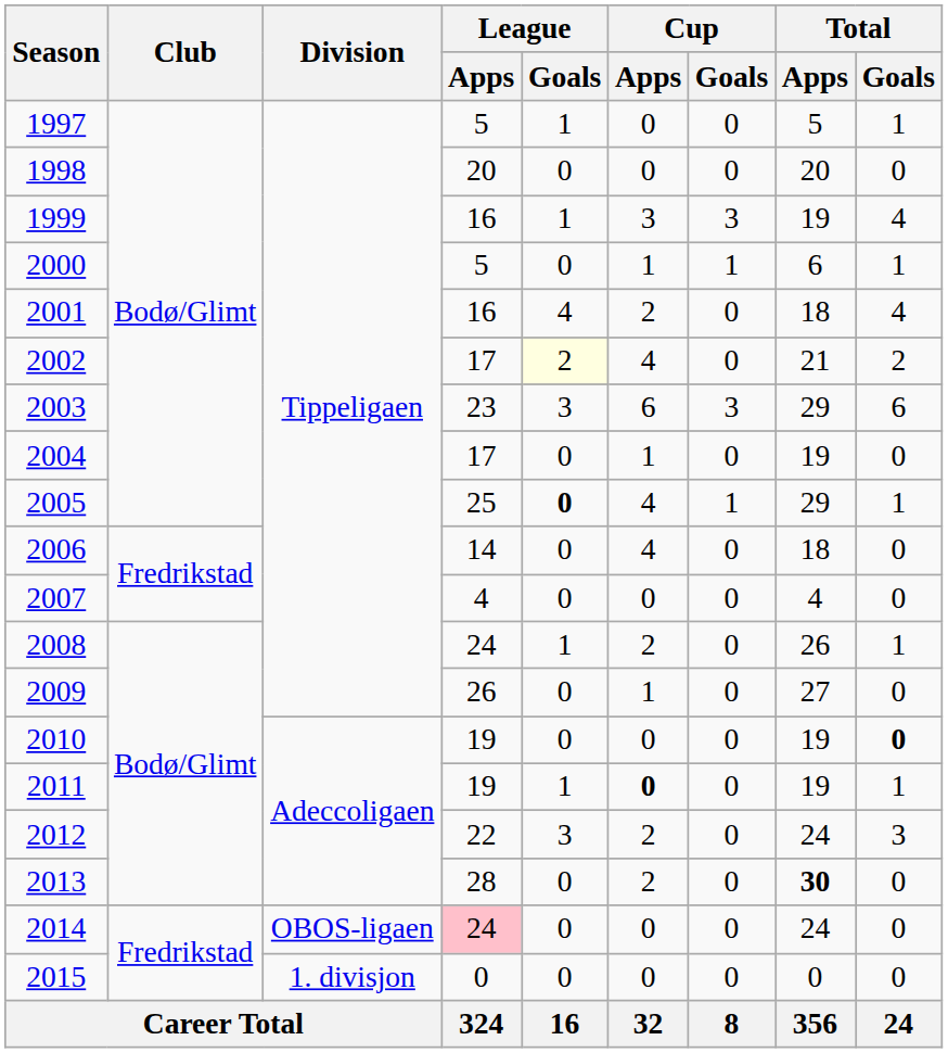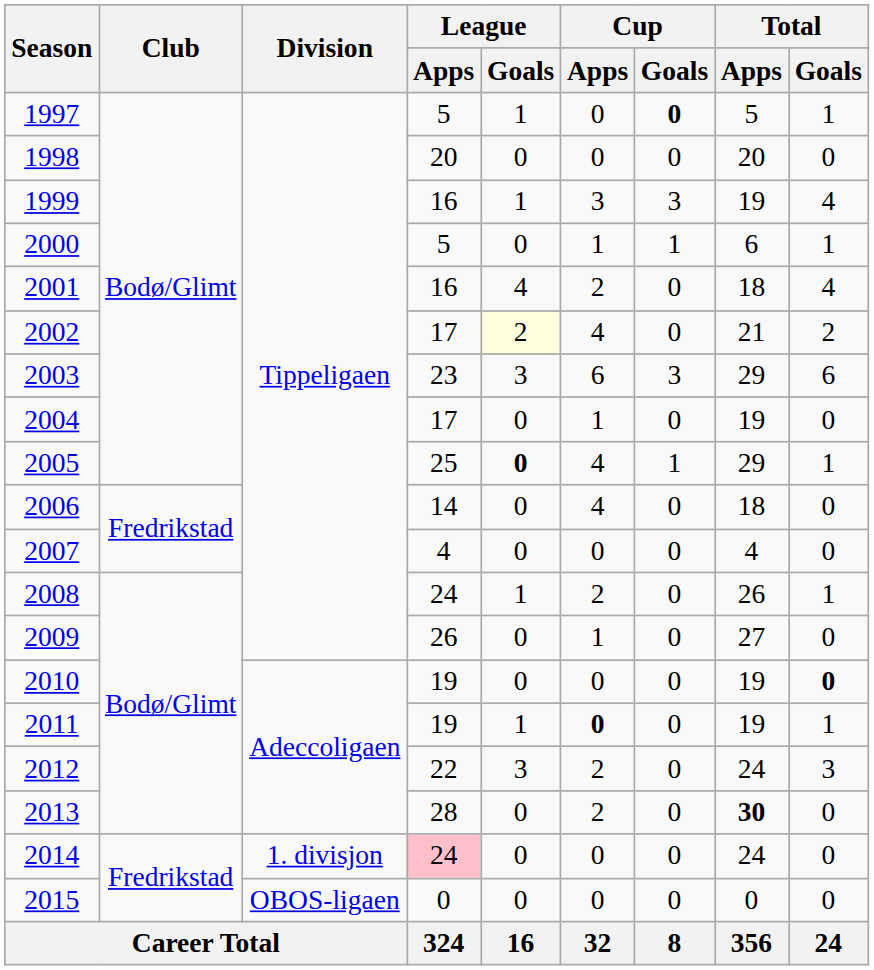 <table class="wikitable" style="text-align: center;">
 <tr>
 <th rowspan="2">Season</th>
 <th rowspan="2">Club</th>
 <th rowspan="2">Division</th>
 <th colspan="2">League</th>
 <th colspan="2">Cup</th>
 <th colspan="2">Total</th>
 </tr>
 <tr>
 <th>Apps</th>
 <th>Goals</th>
 <th>Apps</th>
 <th>Goals</th>
 <th>Apps</th>
 <th>Goals</th>
 </tr>
 <tr>
 <td><a href='#'>1997</a></td>
 <td rowspan="9" valign="center"><a href='#'>Bodø/Glimt</a></td>
 <td rowspan="13" valign="center"><a href='#'>Tippeligaen</a></td>
 <td>5</td>
 <td>1</td>
 <td>0</td>
-<td>0</td>
+<td><strong>0</strong></td>
 <td>5</td>
 <td>1</td>
 </tr>
 <tr>
 <td><a href='#'>1998</a></td>
 <td>20</td>
 <td>0</td>
 <td>0</td>
 <td>0</td>
 <td>20</td>
 <td>0</td>
 </tr>
 <tr>
 <td><a href='#'>1999</a></td>
 <td>16</td>
 <td>1</td>
 <td>3</td>
 <td>3</td>
 <td>19</td>
 <td>4</td>
 </tr>
 <tr>
 <td><a href='#'>2000</a></td>
 <td>5</td>
 <td>0</td>
 <td>1</td>
 <td>1</td>
 <td>6</td>
 <td>1</td>
 </tr>
 <tr>
 <td><a href='#'>2001</a></td>
 <td>16</td>
 <td>4</td>
 <td>2</td>
 <td>0</td>
 <td>18</td>
 <td>4</td>
 </tr>
 <tr>
 <td><a href='#'>2002</a></td>
 <td>17</td>
 <td style="background: lightyellow;">2</td>
 <td>4</td>
 <td>0</td>
 <td>21</td>
 <td>2</td>
 </tr>
 <tr>
 <td><a href='#'>2003</a></td>
 <td>23</td>
 <td>3</td>
 <td>6</td>
 <td>3</td>
 <td>29</td>
 <td>6</td>
 </tr>
 <tr>
 <td><a href='#'>2004</a></td>
 <td>17</td>
 <td>0</td>
 <td>1</td>
 <td>0</td>
 <td>19</td>
 <td>0</td>
 </tr>
 <tr>
 <td><a href='#'>2005</a></td>
 <td>25</td>
 <td><strong>0</strong></td>
 <td>4</td>
 <td>1</td>
 <td>29</td>
 <td>1</td>
 </tr>
 <tr>
 <td><a href='#'>2006</a></td>
 <td rowspan="2" valign="center"><a href='#'>Fredrikstad</a></td>
 <td>14</td>
 <td>0</td>
 <td>4</td>
 <td>0</td>
 <td>18</td>
 <td>0</td>
 </tr>
 <tr>
 <td><a href='#'>2007</a></td>
 <td>4</td>
 <td>0</td>
 <td>0</td>
 <td>0</td>
 <td>4</td>
 <td>0</td>
 </tr>
 <tr>
 <td><a href='#'>2008</a></td>
 <td rowspan="6" valign="center"><a href='#'>Bodø/Glimt</a></td>
 <td>24</td>
 <td>1</td>
 <td>2</td>
 <td>0</td>
 <td>26</td>
 <td>1</td>
 </tr>
 <tr>
 <td><a href='#'>2009</a></td>
 <td>26</td>
 <td>0</td>
 <td>1</td>
 <td>0</td>
 <td>27</td>
 <td>0</td>
 </tr>
 <tr>
 <td><a href='#'>2010</a></td>
 <td rowspan="4" valign="center"><a href='#'>Adeccoligaen</a></td>
 <td>19</td>
 <td>0</td>
 <td>0</td>
 <td>0</td>
 <td>19</td>
 <td><strong>0</strong></td>
 </tr>
 <tr>
 <td><a href='#'>2011</a></td>
 <td>19</td>
 <td>1</td>
 <td><strong>0</strong></td>
 <td>0</td>
 <td>19</td>
 <td>1</td>
 </tr>
 <tr>
 <td><a href='#'>2012</a></td>
 <td>22</td>
 <td>3</td>
 <td>2</td>
 <td>0</td>
 <td>24</td>
 <td>3</td>
 </tr>
 <tr>
 <td><a href='#'>2013</a></td>
 <td>28</td>
 <td>0</td>
 <td>2</td>
 <td>0</td>
 <td><strong>30</strong></td>
 <td>0</td>
 </tr>
 <tr>
 <td><a href='#'>2014</a></td>
 <td rowspan="2" valign="center"><a href='#'>Fredrikstad</a></td>
-<td rowspan="1" valign="center"><a href='#'>OBOS-ligaen</a></td>
+<td rowspan="1" valign="center"><a href='#'>1. divisjon</a></td>
 <td style="background: pink;">24</td>
 <td>0</td>
 <td>0</td>
 <td>0</td>
 <td>24</td>
 <td>0</td>
 </tr>
 <tr>
 <td><a href='#'>2015</a></td>
-<td rowspan="1" valign="center"><a href='#'>1. divisjon</a></td>
+<td rowspan="1" valign="center"><a href='#'>OBOS-ligaen</a></td>
 <td>0</td>
 <td>0</td>
 <td>0</td>
 <td>0</td>
 <td>0</td>
 <td>0</td>
 </tr>
 <tr>
 <th colspan="3">Career Total</th>
 <th>324</th>
 <th>16</th>
 <th>32</th>
 <th>8</th>
 <th>356</th>
 <th>24</th>
 </tr>
 </table>
